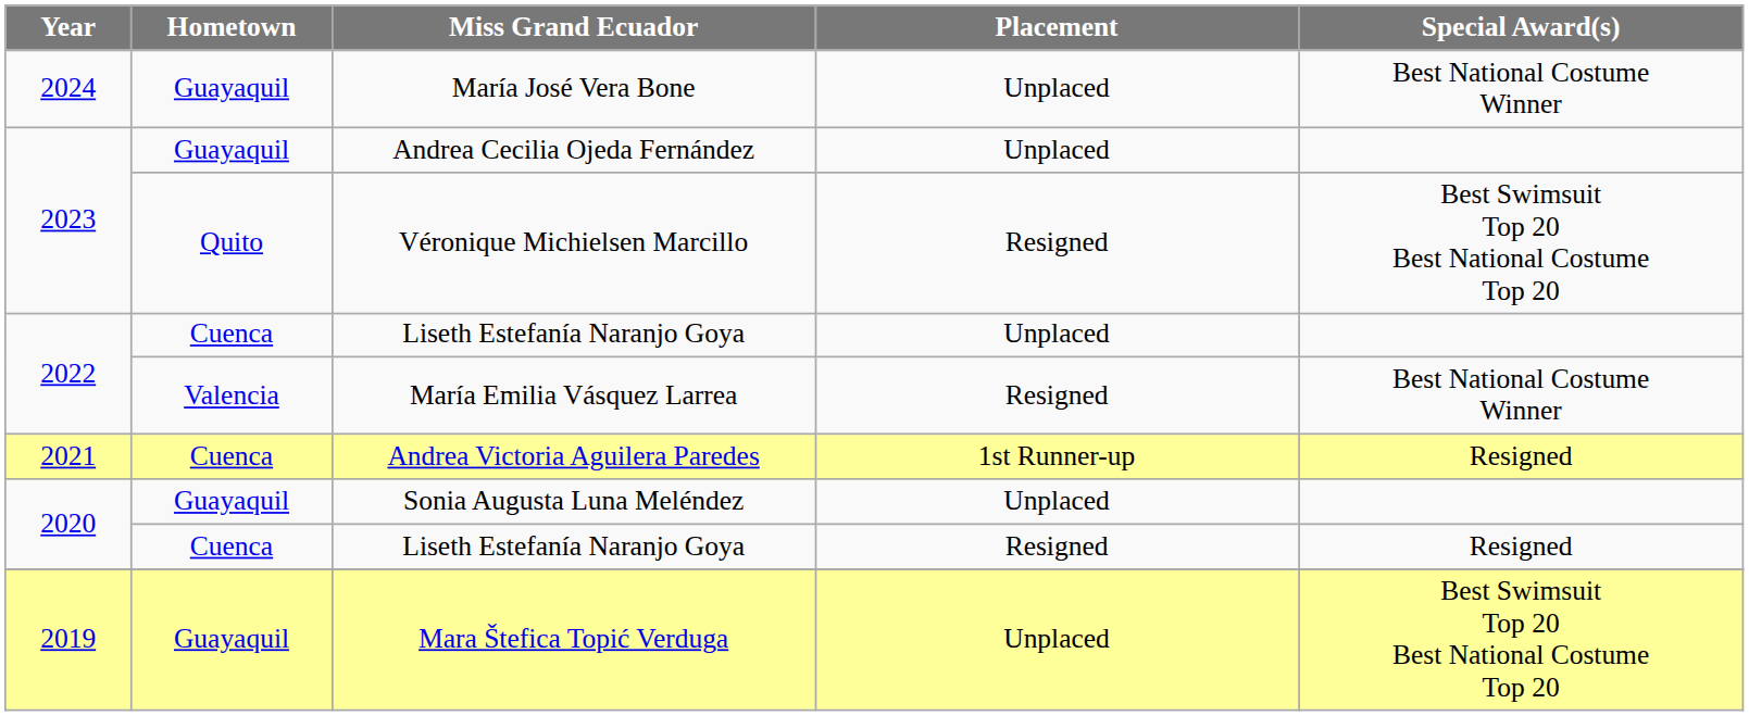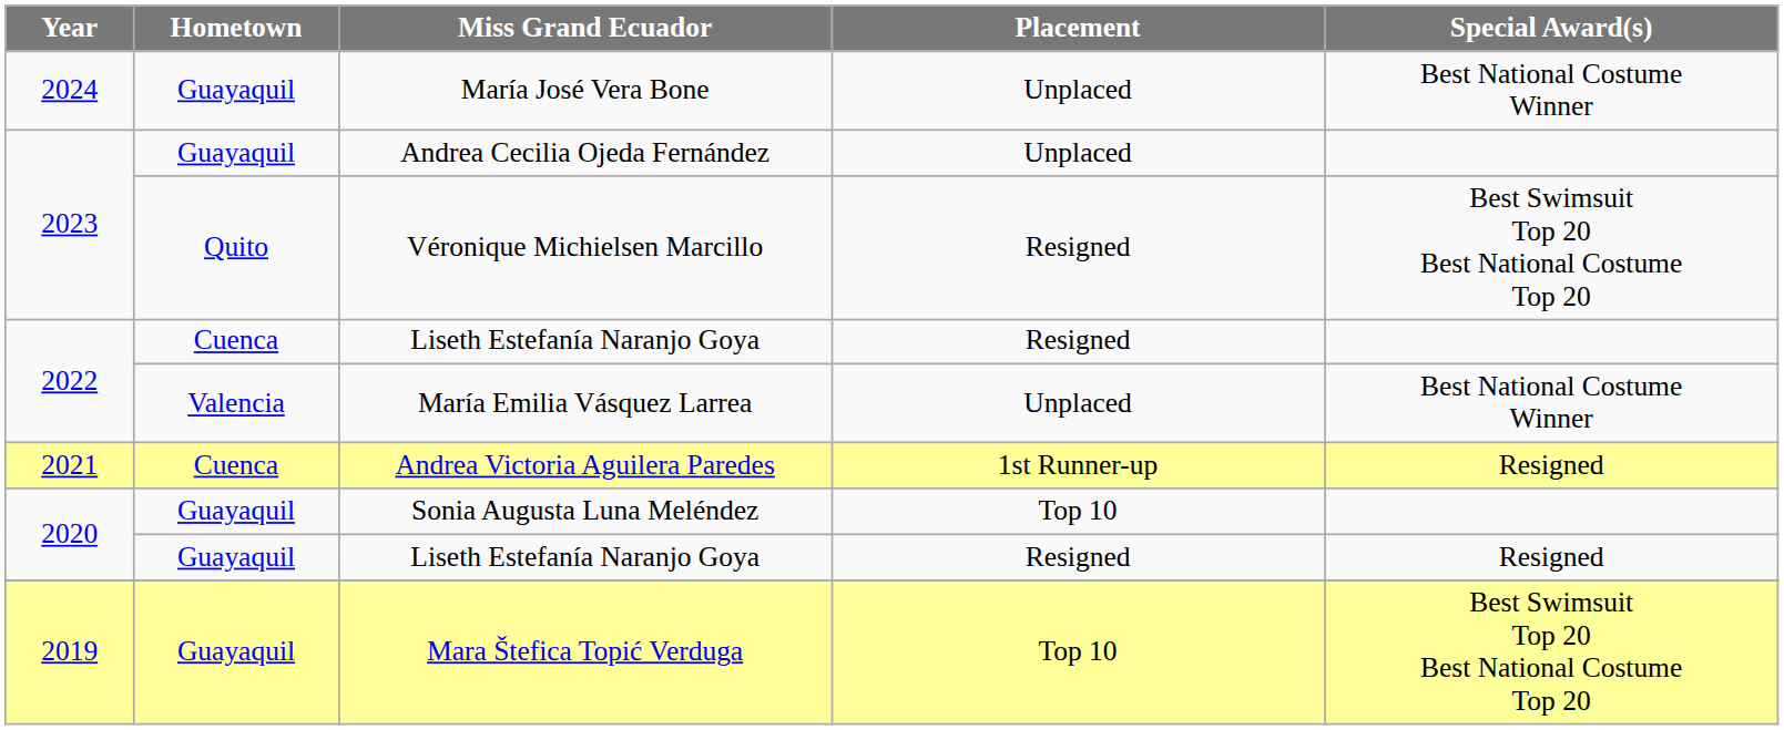 <table class="wikitable" style="font-size: 92%; text-align:center">
 <tr>
 <th width="60" style="background-color:#787878;color:#FFFFFF;">Year</th>
 <th width="100" style="background-color:#787878;color:#FFFFFF;">Hometown</th>
 <th width="250" style="background-color:#787878;color:#FFFFFF;">Miss Grand Ecuador</th>
 <th width="250" style="background-color:#787878;color:#FFFFFF;">Placement</th>
 <th width="230" style="background-color:#787878;color:#FFFFFF;">Special Award(s)</th>
 </tr>
 <tr>
 <td><a href='#'>2024</a></td>
 <td><a href='#'>Guayaquil</a></td>
 <td>María José Vera Bone</td>
 <td>Unplaced</td>
 <td>Best National Costume<br>Winner</td>
 </tr>
 <tr>
 <td rowspan=2><a href='#'>2023</a></td>
 <td><a href='#'>Guayaquil</a></td>
 <td>Andrea Cecilia Ojeda Fernández</td>
 <td>Unplaced</td>
 <td></td>
 </tr>
 <tr>
 <td><a href='#'>Quito</a></td>
 <td>Véronique Michielsen Marcillo</td>
 <td>Resigned</td>
 <td>Best Swimsuit<br>Top 20<br>Best National Costume<br>Top 20</td>
 </tr>
 <tr>
 <td rowspan=2><a href='#'>2022</a></td>
 <td><a href='#'>Cuenca</a></td>
 <td>Liseth Estefanía Naranjo Goya</td>
-<td>Unplaced</td>
+<td>Resigned</td>
 <td></td>
 </tr>
 <tr>
 <td><a href='#'>Valencia</a></td>
 <td>María Emilia Vásquez Larrea</td>
-<td>Resigned</td>
+<td>Unplaced</td>
 <td>Best National Costume<br>Winner</td>
 </tr>
 <tr style="background-color:#FFFF99; ">
 <td><a href='#'>2021</a></td>
 <td><a href='#'>Cuenca</a></td>
 <td><a href='#'>Andrea Victoria Aguilera Paredes</a></td>
 <td>1st Runner-up</td>
 <td>Resigned</td>
 </tr>
 <tr>
 <td rowspan=2><a href='#'>2020</a></td>
 <td><a href='#'>Guayaquil</a></td>
 <td>Sonia Augusta Luna Meléndez</td>
-<td>Unplaced</td>
+<td>Top 10</td>
 <td></td>
 </tr>
 <tr>
-<td><a href='#'>Cuenca</a></td>
+<td><a href='#'>Guayaquil</a></td>
 <td>Liseth Estefanía Naranjo Goya</td>
 <td>Resigned</td>
 <td>Resigned</td>
 </tr>
 <tr>
 </tr>
 <tr style="background-color:#FFFF99; ">
 <td><a href='#'>2019</a></td>
 <td><a href='#'>Guayaquil</a></td>
 <td><a href='#'>Mara Štefica Topić Verduga</a></td>
-<td>Unplaced</td>
+<td>Top 10</td>
 <td>Best Swimsuit<br>Top 20<br>Best National Costume<br>Top 20</td>
 </tr>
 </table>
